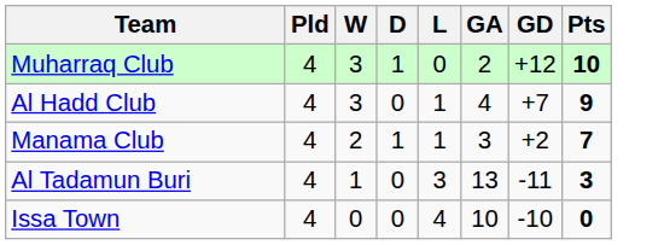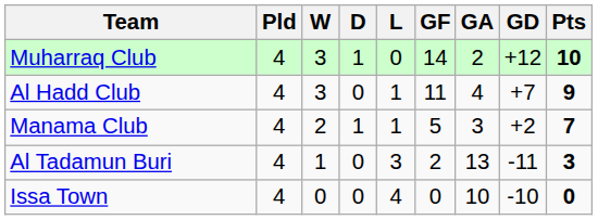 <table class="wikitable" style="text-align: center;">
 <tr>
 <th width="175">Team</th>
 <th width="20">Pld</th>
 <th width="20">W</th>
 <th width="20">D</th>
 <th width="20">L</th>
+<th width="20">GF</th>
 <th width="20">GA</th>
 <th width="20">GD</th>
 <th width="20">Pts</th>
 </tr>
 <tr bgcolor=#ccffcc>
 <td align=left> <a href='#'>Muharraq Club</a></td>
 <td>4</td>
 <td>3</td>
 <td>1</td>
 <td>0</td>
+<td>14</td>
 <td>2</td>
 <td>+12</td>
 <td><strong>10</strong></td>
 </tr>
 <tr>
 <td align=left> <a href='#'>Al Hadd Club</a></td>
 <td>4</td>
 <td>3</td>
 <td>0</td>
 <td>1</td>
+<td>11</td>
 <td>4</td>
 <td>+7</td>
 <td><strong>9</strong></td>
 </tr>
 <tr>
 <td align=left> <a href='#'>Manama Club</a></td>
 <td>4</td>
 <td>2</td>
 <td>1</td>
 <td>1</td>
+<td>5</td>
 <td>3</td>
 <td>+2</td>
 <td><strong>7</strong></td>
 </tr>
 <tr>
 <td align=left> <a href='#'>Al Tadamun Buri</a></td>
 <td>4</td>
 <td>1</td>
 <td>0</td>
 <td>3</td>
+<td>2</td>
 <td>13</td>
 <td>-11</td>
 <td><strong>3</strong></td>
 </tr>
 <tr>
 <td align=left> <a href='#'>Issa Town</a></td>
 <td>4</td>
 <td>0</td>
 <td>0</td>
 <td>4</td>
+<td>0</td>
 <td>10</td>
 <td>-10</td>
 <td><strong>0</strong></td>
 </tr>
 </table>
